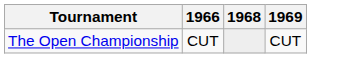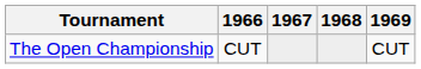 <table class="wikitable" style="font-size:95%;text-align:center;">
 <tr>
 <th>Tournament</th>
 <th>1966</th>
+<th>1967</th>
 <th>1968</th>
 <th>1969</th>
 </tr>
 <tr>
 <td><a href='#'>The Open Championship</a></td>
 <td>CUT</td>
 <td style="background:#eeeeee;"></td>
+<td style="background:#eeeeee;"></td>
 <td>CUT</td>
 </tr>
 </table>
